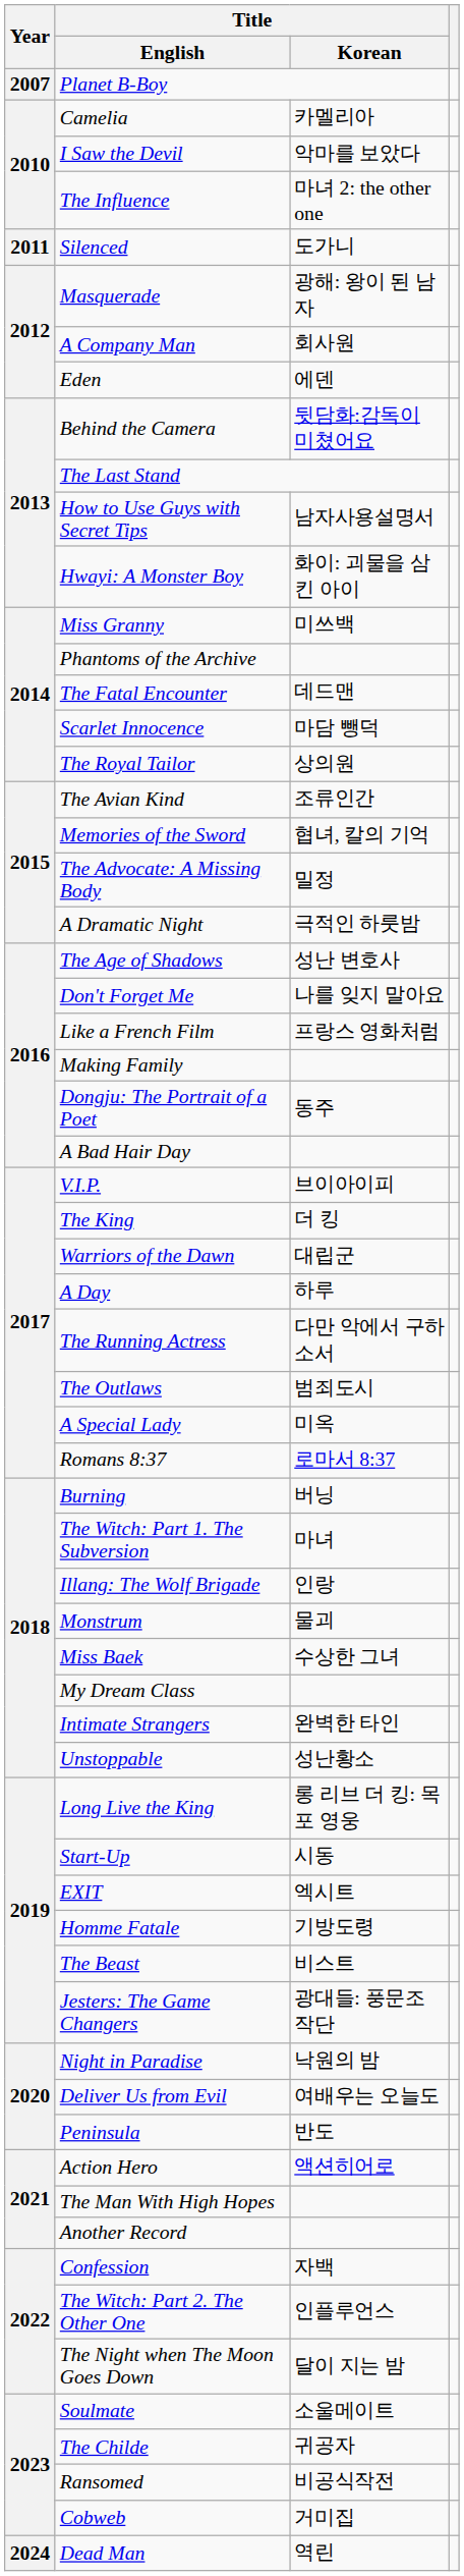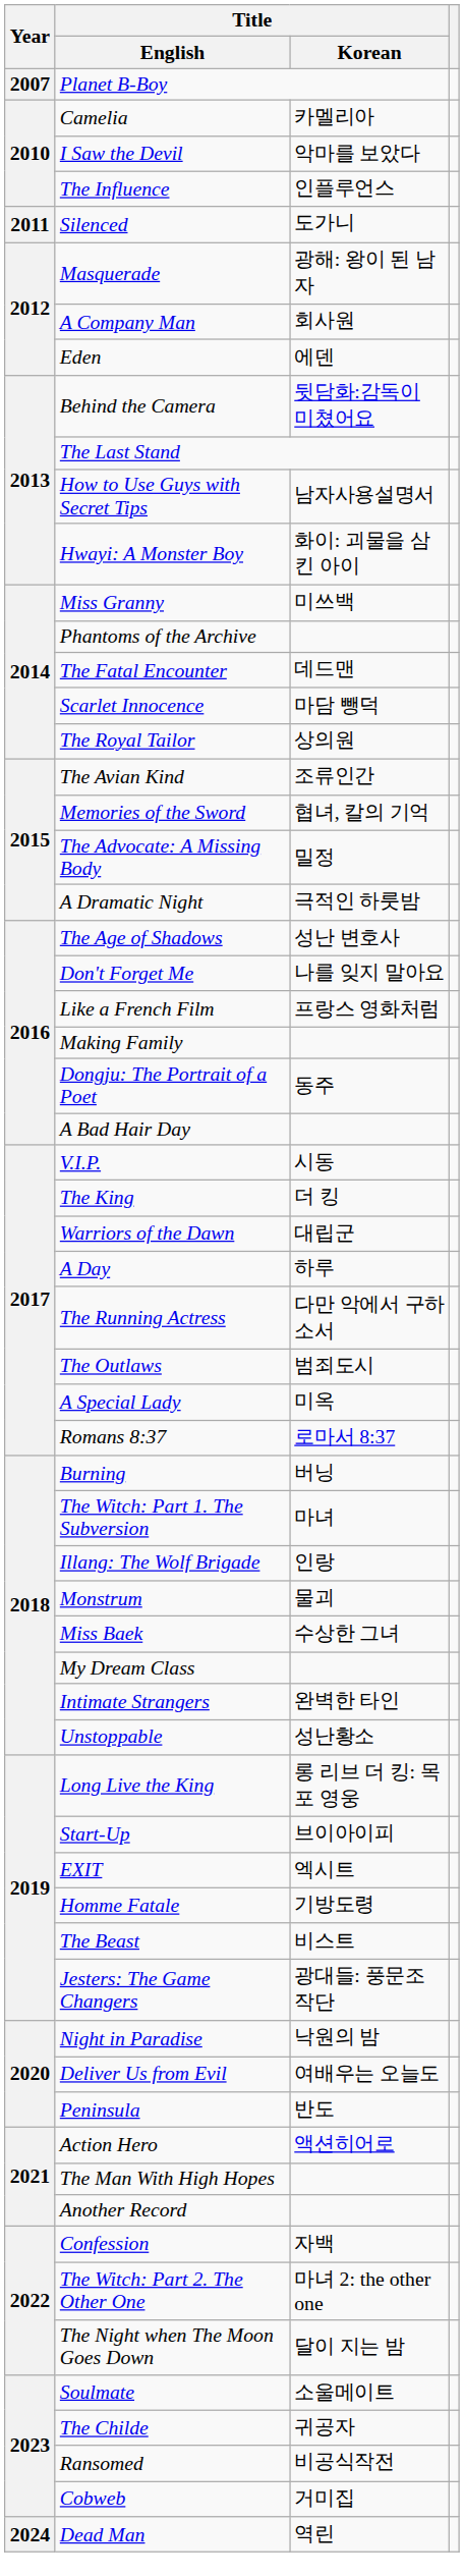 <table class="wikitable plainrowheaders sortable">
 <tr>
 <th scope="col" rowspan="2" style="width:33px;">Year</th>
 <th scope="col" colspan="2">Title</th>
 <th scope="col" rowspan="2" class="unsortable"></th>
 </tr>
 <tr>
 <th width="180">English</th>
 <th width="120">Korean</th>
 </tr>
 <tr>
 <th scope="row">2007</th>
 <td colspan="2"><em><a href='#'>Planet B-Boy</a></em></td>
 <td></td>
 </tr>
 <tr>
 <th scope="row" rowspan="3">2010</th>
 <td><em>Camelia</em></td>
 <td>카멜리아</td>
 <td></td>
 </tr>
 <tr>
 <td><em><a href='#'>I Saw the Devil</a></em></td>
 <td>악마를 보았다</td>
 <td></td>
 </tr>
 <tr>
 <td><a href='#'><em>The Influence</em></a></td>
-<td>마녀 2: the other one</td>
+<td>인플루언스</td>
 <td></td>
 </tr>
 <tr>
 <th scope="row">2011</th>
 <td><em><a href='#'>Silenced</a></em></td>
 <td>도가니</td>
 <td></td>
 </tr>
 <tr>
 <th rowspan="3" scope="row">2012</th>
 <td><em><a href='#'>Masquerade</a></em></td>
 <td>광해: 왕이 된 남자</td>
 <td></td>
 </tr>
 <tr>
 <td><em><a href='#'>A Company Man</a></em></td>
 <td>회사원</td>
 <td></td>
 </tr>
 <tr>
 <td><em>Eden</em></td>
 <td>에덴</td>
 <td></td>
 </tr>
 <tr>
 <th rowspan="4" scope="row">2013</th>
 <td><em>Behind the Camera</em></td>
 <td><a href='#'>뒷담화:감독이 미쳤어요</a></td>
 <td></td>
 </tr>
 <tr>
 <td colspan="2"><em><a href='#'>The Last Stand</a></em></td>
 <td></td>
 </tr>
 <tr>
 <td><em><a href='#'>How to Use Guys with Secret Tips</a></em></td>
 <td>남자사용설명서</td>
 <td></td>
 </tr>
 <tr>
 <td><em><a href='#'>Hwayi: A Monster Boy</a></em></td>
 <td>화이: 괴물을 삼킨 아이</td>
 <td></td>
 </tr>
 <tr>
 <th rowspan="5" scope="row">2014</th>
 <td><em><a href='#'>Miss Granny</a></em></td>
 <td>미쓰백</td>
 <td></td>
 </tr>
 <tr>
 <td><em>Phantoms of the Archive</em></td>
 <td></td>
 <td></td>
 </tr>
 <tr>
 <td><em><a href='#'>The Fatal Encounter</a></em></td>
 <td>데드맨</td>
 <td></td>
 </tr>
 <tr>
 <td><em><a href='#'>Scarlet Innocence</a></em></td>
 <td>마담 뺑덕</td>
 <td></td>
 </tr>
 <tr>
 <td><em><a href='#'>The Royal Tailor</a></em></td>
 <td>상의원</td>
 <td></td>
 </tr>
 <tr>
 <th scope="row" rowspan="4">2015</th>
 <td><em>The Avian Kind</em></td>
 <td>조류인간</td>
 <td></td>
 </tr>
 <tr>
 <td><em><a href='#'>Memories of the Sword</a></em></td>
 <td>협녀, 칼의 기억</td>
 <td></td>
 </tr>
 <tr>
 <td><em><a href='#'>The Advocate: A Missing Body</a></em></td>
 <td>밀정</td>
 <td></td>
 </tr>
 <tr>
 <td><em>A Dramatic Night</em></td>
 <td>극적인 하룻밤</td>
 <td></td>
 </tr>
 <tr>
 <th rowspan="6" scope="row">2016</th>
 <td><em><a href='#'>The Age of Shadows</a></em></td>
 <td>성난 변호사</td>
 <td></td>
 </tr>
 <tr>
 <td><em><a href='#'>Don't Forget Me</a></em></td>
 <td>나를 잊지 말아요</td>
 <td></td>
 </tr>
 <tr>
 <td><em>Like a French Film</em></td>
 <td>프랑스 영화처럼</td>
 <td></td>
 </tr>
 <tr>
 <td><em>Making Family</em></td>
 <td></td>
 <td></td>
 </tr>
 <tr>
 <td><em><a href='#'>Dongju: The Portrait of a Poet</a></em></td>
 <td>동주</td>
 <td></td>
 </tr>
 <tr>
 <td><em>A Bad Hair Day</em></td>
 <td></td>
 <td></td>
 </tr>
 <tr>
 <th rowspan="8" scope="row">2017</th>
 <td><em><a href='#'>V.I.P.</a></em></td>
-<td>브이아이피</td>
+<td>시동</td>
 <td></td>
 </tr>
 <tr>
 <td><em><a href='#'>The King</a></em></td>
 <td>더 킹</td>
 <td></td>
 </tr>
 <tr>
 <td><em><a href='#'>Warriors of the Dawn</a></em></td>
 <td>대립군</td>
 <td></td>
 </tr>
 <tr>
 <td><em><a href='#'>A Day</a></em></td>
 <td>하루</td>
 <td></td>
 </tr>
 <tr>
 <td><em><a href='#'>The Running Actress</a></em></td>
 <td>다만 악에서 구하소서</td>
 <td></td>
 </tr>
 <tr>
 <td><em><a href='#'>The Outlaws</a></em></td>
 <td>범죄도시</td>
 <td></td>
 </tr>
 <tr>
 <td><em><a href='#'>A Special Lady</a></em></td>
 <td>미옥</td>
 <td></td>
 </tr>
 <tr>
 <td><em>Romans 8:37</em></td>
 <td><a href='#'>로마서 8:37</a></td>
 <td></td>
 </tr>
 <tr>
 <th rowspan="8" scope="row">2018</th>
 <td><em><a href='#'>Burning</a></em></td>
 <td>버닝</td>
 <td></td>
 </tr>
 <tr>
 <td><em><a href='#'>The Witch: Part 1. The Subversion</a></em></td>
 <td>마녀</td>
 <td></td>
 </tr>
 <tr>
 <td><em><a href='#'>Illang: The Wolf Brigade</a></em></td>
 <td>인랑</td>
 <td></td>
 </tr>
 <tr>
 <td><em><a href='#'>Monstrum</a></em></td>
 <td>물괴</td>
 <td></td>
 </tr>
 <tr>
 <td><em><a href='#'>Miss Baek</a></em></td>
 <td>수상한 그녀</td>
 <td></td>
 </tr>
 <tr>
 <td><em>My Dream Class</em></td>
 <td></td>
 <td></td>
 </tr>
 <tr>
 <td><em><a href='#'>Intimate Strangers</a></em></td>
 <td>완벽한 타인</td>
 <td></td>
 </tr>
 <tr>
 <td><em><a href='#'>Unstoppable</a></em></td>
 <td 성난황소>성난황소</td>
 <td></td>
 </tr>
 <tr>
 <th scope="row" rowspan="6">2019</th>
 <td><em><a href='#'>Long Live the King</a></em></td>
 <td>롱 리브 더 킹: 목포 영웅</td>
 <td></td>
 </tr>
 <tr>
 <td><em><a href='#'>Start-Up</a></em></td>
-<td>시동</td>
+<td>브이아이피</td>
 <td></td>
 </tr>
 <tr>
 <td><em><a href='#'>EXIT</a></em></td>
 <td>엑시트</td>
 <td></td>
 </tr>
 <tr>
 <td><em><a href='#'>Homme Fatale</a></em></td>
 <td>기방도령</td>
 <td></td>
 </tr>
 <tr>
 <td><em><a href='#'>The Beast</a></em></td>
 <td>비스트</td>
 <td></td>
 </tr>
 <tr>
 <td><em><a href='#'>Jesters: The Game Changers</a></em></td>
 <td>광대들: 풍문조작단</td>
 <td></td>
 </tr>
 <tr>
 <th rowspan="3" scope="row">2020</th>
 <td><em><a href='#'>Night in Paradise</a></em></td>
 <td>낙원의 밤</td>
 <td></td>
 </tr>
 <tr>
 <td><em><a href='#'>Deliver Us from Evil</a></em></td>
 <td>여배우는 오늘도</td>
 <td></td>
 </tr>
 <tr>
 <td><em><a href='#'>Peninsula</a></em></td>
 <td>반도</td>
 <td></td>
 </tr>
 <tr>
 <th scope="row" rowspan="3">2021</th>
 <td><em>Action Hero</em></td>
 <td><a href='#'>액션히어로</a></td>
 <td></td>
 </tr>
 <tr>
 <td><em>The Man With High Hopes</em></td>
 <td></td>
 <td></td>
 </tr>
 <tr>
 <td><em>Another Record</em></td>
 <td></td>
 <td></td>
 </tr>
 <tr>
 <th rowspan="3" scope="row">2022</th>
 <td><em><a href='#'>Confession</a></em></td>
 <td>자백</td>
 <td></td>
 </tr>
 <tr>
 <td><em><a href='#'>The Witch: Part 2. The Other One</a></em></td>
-<td>인플루언스</td>
+<td>마녀 2: the other one</td>
 <td></td>
 </tr>
 <tr>
 <td><em>The Night when The Moon Goes Down</em></td>
 <td>달이 지는 밤</td>
 <td></td>
 </tr>
 <tr>
 <th rowspan="4" scope="row">2023</th>
 <td><em><a href='#'>Soulmate</a></em></td>
 <td>소울메이트</td>
 <td></td>
 </tr>
 <tr>
 <td><em><a href='#'>The Childe</a></em></td>
 <td>귀공자</td>
 <td></td>
 </tr>
 <tr>
 <td><em>Ransomed</em></td>
 <td>비공식작전</td>
 <td></td>
 </tr>
 <tr>
 <td><em><a href='#'>Cobweb</a></em></td>
 <td>거미집</td>
 <td></td>
 </tr>
 <tr>
 <th scope="row">2024</th>
 <td><em><a href='#'>Dead Man</a></em></td>
 <td>역린</td>
 <td></td>
 </tr>
 </table>
